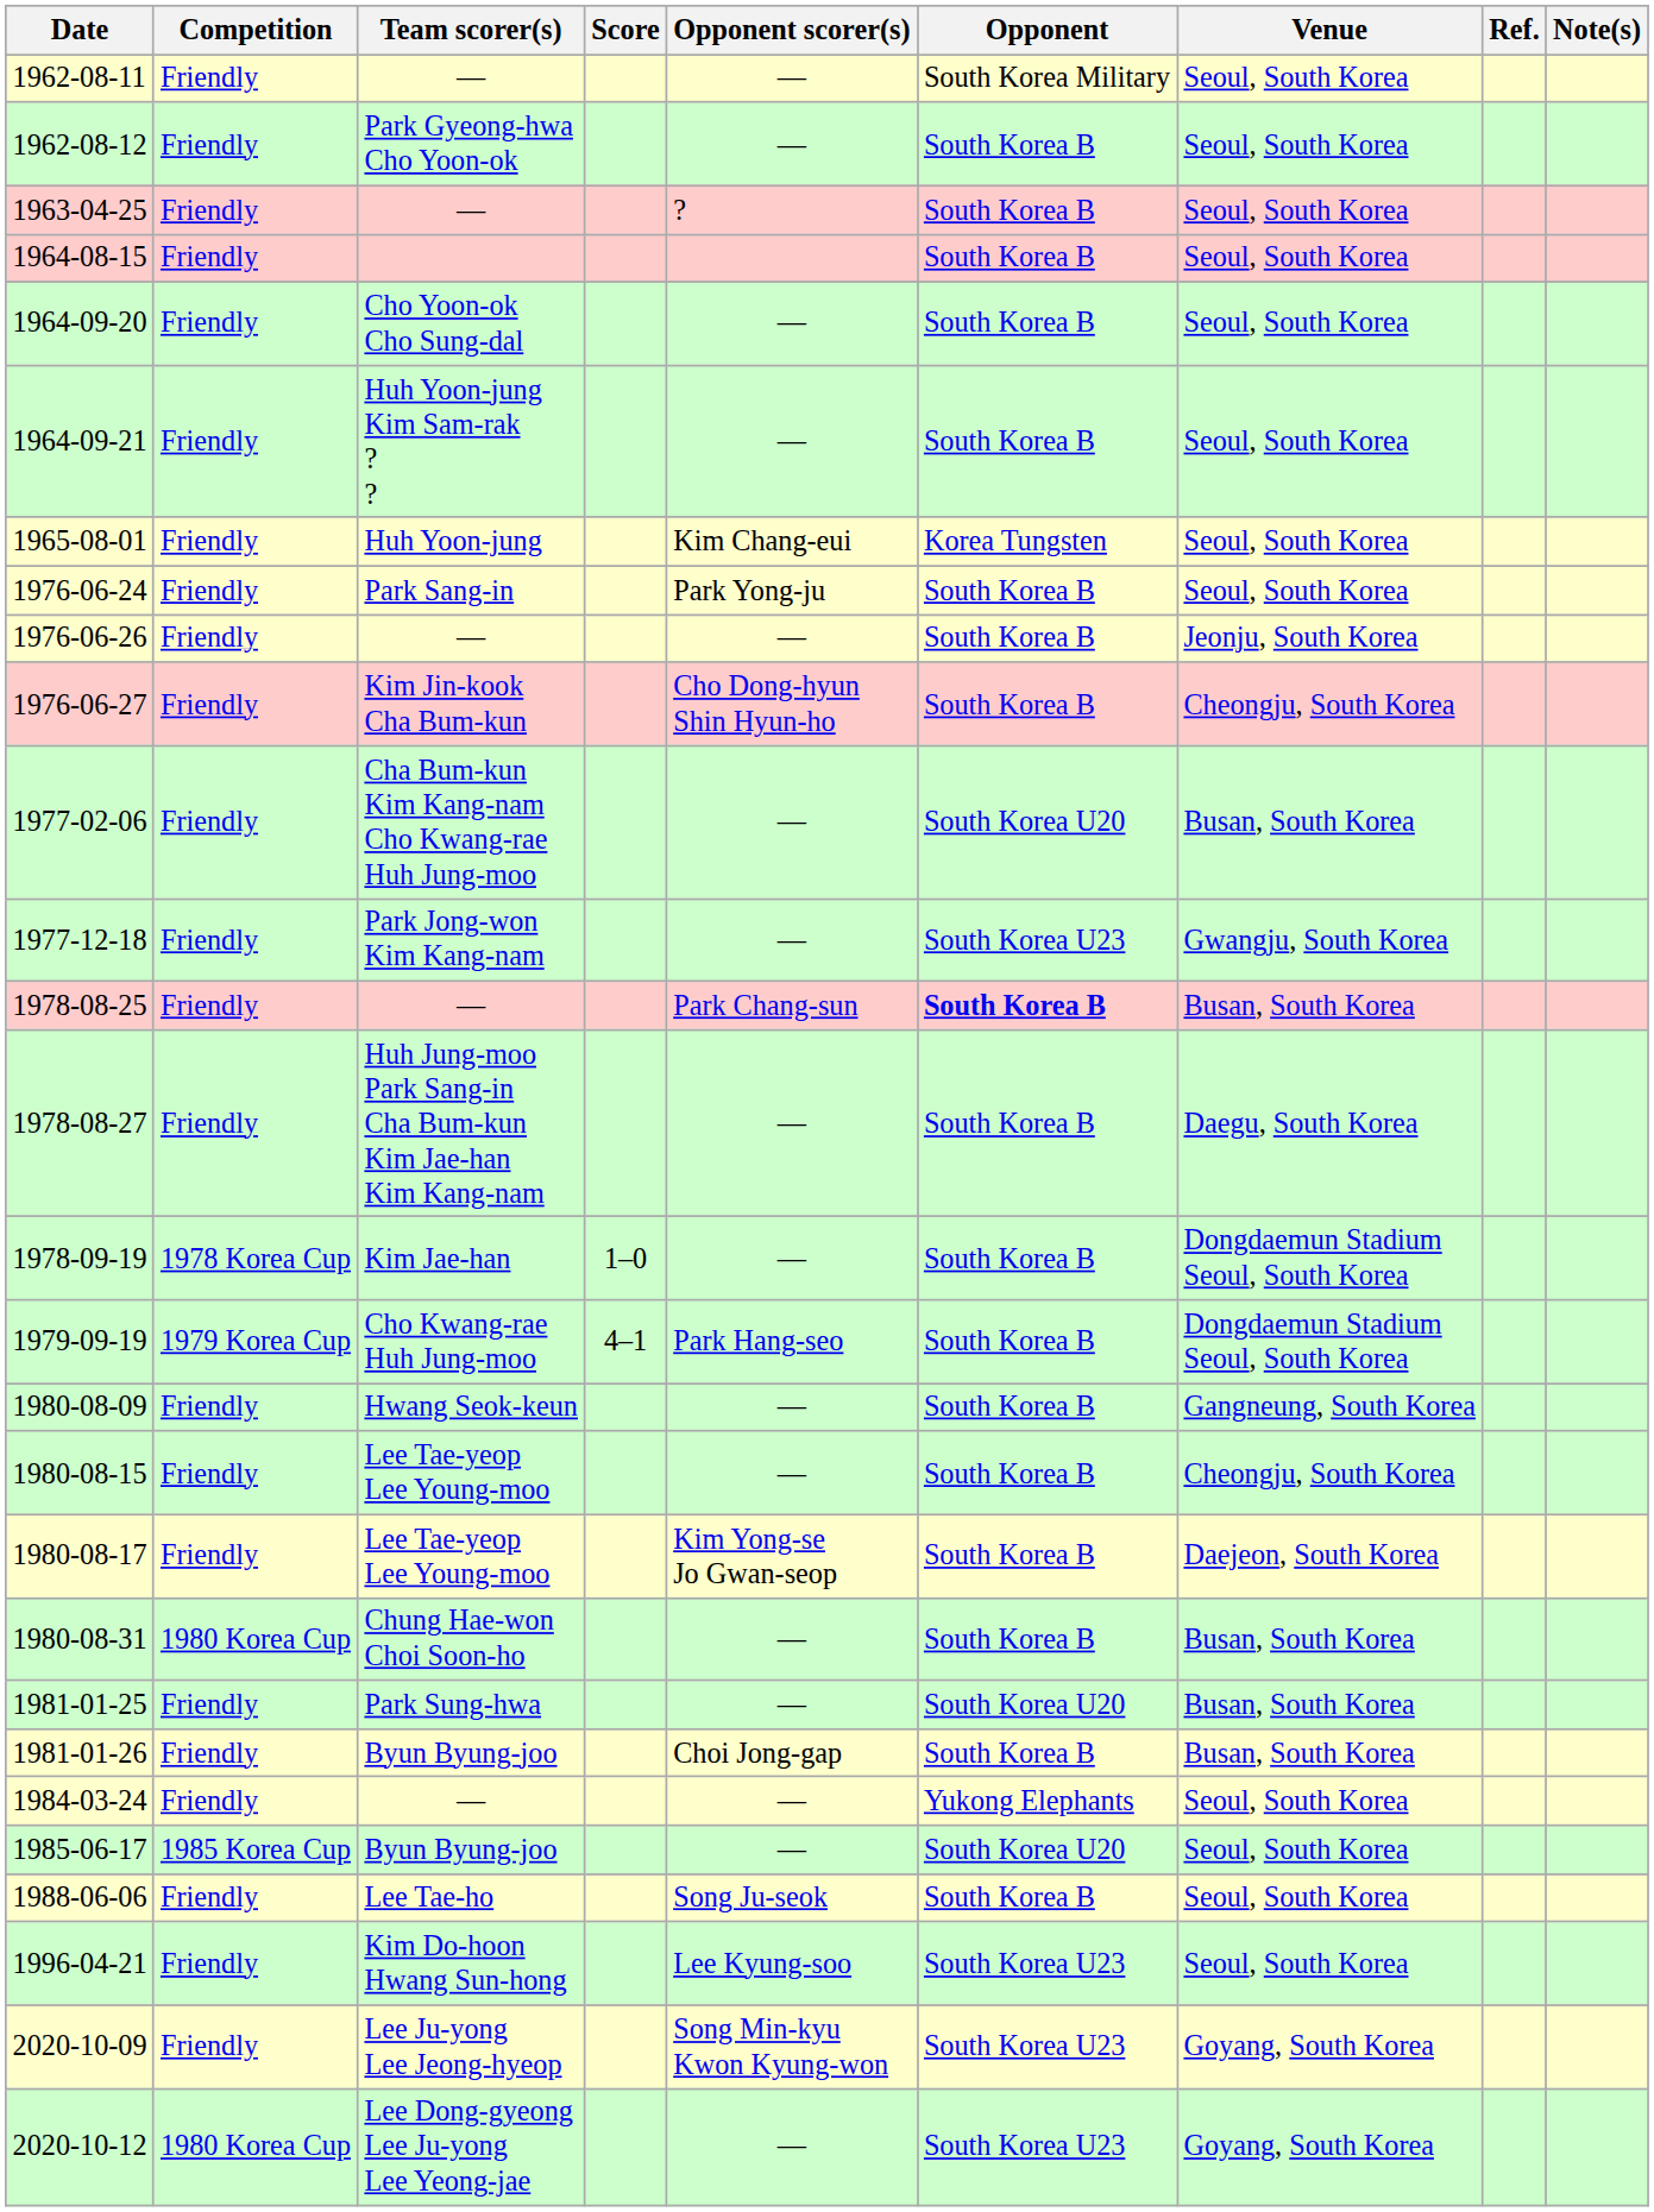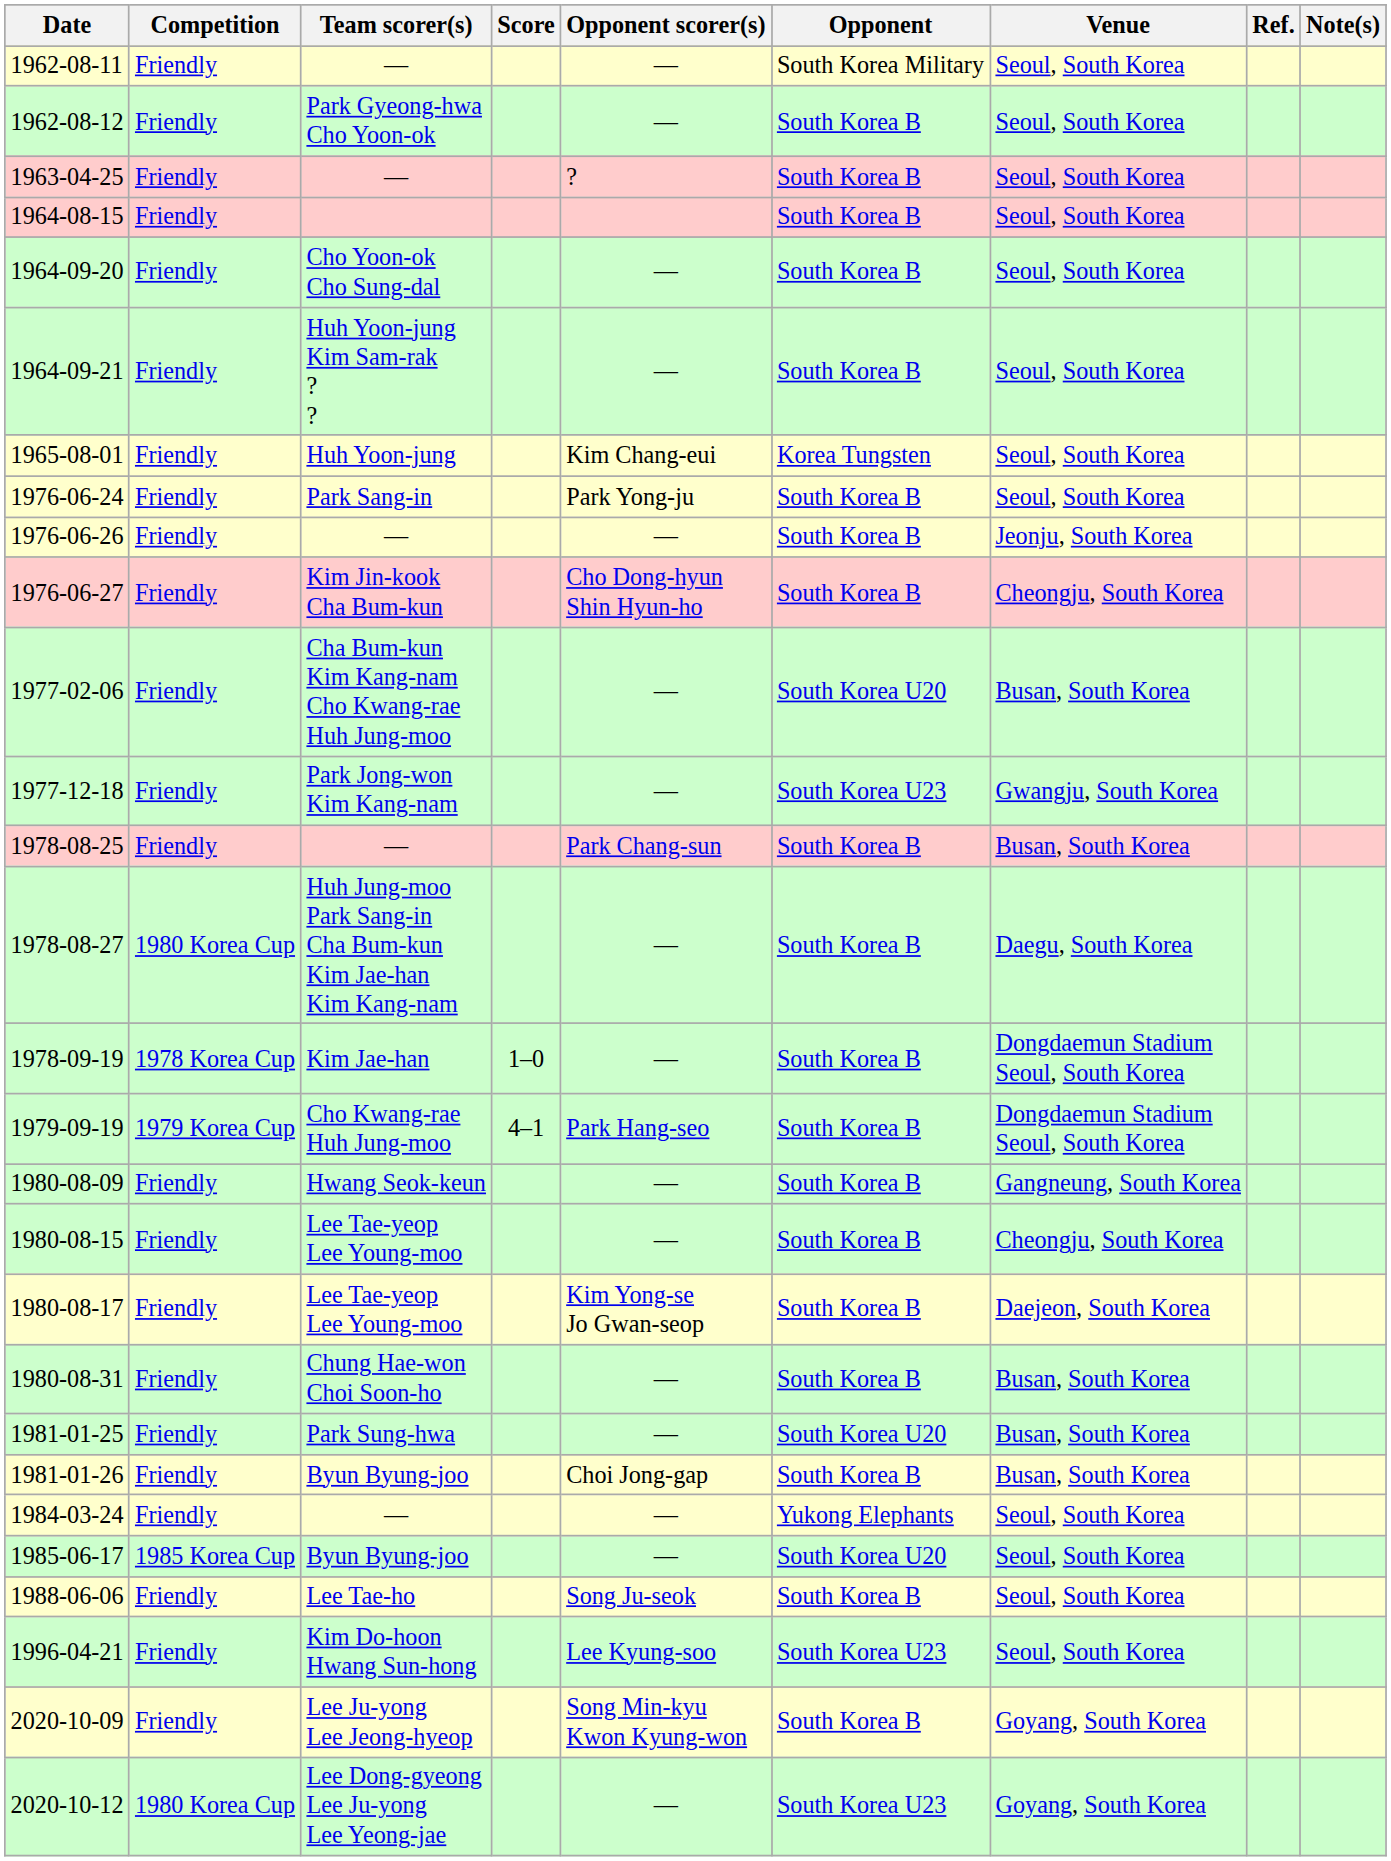 <table class="wikitable" style="font-size:88%;">
 <tr>
 <th>Date</th>
 <th>Competition</th>
 <th>Team scorer(s)</th>
 <th>Score</th>
 <th>Opponent scorer(s)</th>
 <th>Opponent</th>
 <th>Venue</th>
 <th>Ref.</th>
 <th>Note(s)</th>
 </tr>
 <tr bgcolor="#ffffcc">
 <td>1962-08-11</td>
 <td><a href='#'>Friendly</a></td>
 <td align="center">—</td>
 <td></td>
 <td align="center">—</td>
 <td> South Korea Military</td>
 <td><a href='#'>Seoul</a>, <a href='#'>South Korea</a></td>
 <td></td>
 <td></td>
 </tr>
 <tr bgcolor="#ccffcc">
 <td>1962-08-12</td>
 <td><a href='#'>Friendly</a></td>
 <td><a href='#'>Park Gyeong-hwa</a> <br><a href='#'>Cho Yoon-ok</a> </td>
 <td></td>
 <td align="center">—</td>
 <td> <a href='#'>South Korea B</a></td>
 <td><a href='#'>Seoul</a>, <a href='#'>South Korea</a></td>
 <td></td>
 <td></td>
 </tr>
 <tr bgcolor="#ffcccc">
 <td>1963-04-25</td>
 <td><a href='#'>Friendly</a></td>
 <td align="center">—</td>
 <td></td>
 <td>? </td>
 <td> <a href='#'>South Korea B</a></td>
 <td><a href='#'>Seoul</a>, <a href='#'>South Korea</a></td>
 <td></td>
 <td></td>
 </tr>
 <tr bgcolor="#ffcccc">
 <td>1964-08-15</td>
 <td><a href='#'>Friendly</a></td>
 <td></td>
 <td></td>
 <td></td>
 <td> <a href='#'>South Korea B</a></td>
 <td><a href='#'>Seoul</a>, <a href='#'>South Korea</a></td>
 <td></td>
 <td></td>
 </tr>
 <tr bgcolor="#ccffcc">
 <td>1964-09-20</td>
 <td><a href='#'>Friendly</a></td>
 <td><a href='#'>Cho Yoon-ok</a> <br><a href='#'>Cho Sung-dal</a> </td>
 <td></td>
 <td align="center">—</td>
 <td> <a href='#'>South Korea B</a></td>
 <td><a href='#'>Seoul</a>, <a href='#'>South Korea</a></td>
 <td></td>
 <td></td>
 </tr>
 <tr bgcolor="#ccffcc">
 <td>1964-09-21</td>
 <td><a href='#'>Friendly</a></td>
 <td><a href='#'>Huh Yoon-jung</a> <br><a href='#'>Kim Sam-rak</a> <br>? <br>? </td>
 <td></td>
 <td align="center">—</td>
 <td> <a href='#'>South Korea B</a></td>
 <td><a href='#'>Seoul</a>, <a href='#'>South Korea</a></td>
 <td></td>
 <td></td>
 </tr>
 <tr bgcolor="#ffffcc">
 <td>1965-08-01</td>
 <td><a href='#'>Friendly</a></td>
 <td><a href='#'>Huh Yoon-jung</a> </td>
 <td></td>
 <td>Kim Chang-eui </td>
 <td> <a href='#'>Korea Tungsten</a></td>
 <td><a href='#'>Seoul</a>, <a href='#'>South Korea</a></td>
 <td></td>
 <td></td>
 </tr>
 <tr bgcolor="#ffffcc">
 <td>1976-06-24</td>
 <td><a href='#'>Friendly</a></td>
 <td><a href='#'>Park Sang-in</a> </td>
 <td></td>
 <td>Park Yong-ju </td>
 <td> <a href='#'>South Korea B</a></td>
 <td><a href='#'>Seoul</a>, <a href='#'>South Korea</a></td>
 <td></td>
 <td></td>
 </tr>
 <tr bgcolor="#ffffcc">
 <td>1976-06-26</td>
 <td><a href='#'>Friendly</a></td>
 <td align="center">—</td>
 <td></td>
 <td align="center">—</td>
 <td> <a href='#'>South Korea B</a></td>
 <td><a href='#'>Jeonju</a>, <a href='#'>South Korea</a></td>
 <td></td>
 <td></td>
 </tr>
 <tr bgcolor="#ffcccc">
 <td>1976-06-27</td>
 <td><a href='#'>Friendly</a></td>
 <td><a href='#'>Kim Jin-kook</a> <br><a href='#'>Cha Bum-kun</a> </td>
 <td></td>
 <td><a href='#'>Cho Dong-hyun</a> <br><a href='#'>Shin Hyun-ho</a> </td>
 <td> <a href='#'>South Korea B</a></td>
 <td><a href='#'>Cheongju</a>, <a href='#'>South Korea</a></td>
 <td></td>
 <td></td>
 </tr>
 <tr bgcolor="#ccffcc">
 <td>1977-02-06</td>
 <td><a href='#'>Friendly</a></td>
 <td><a href='#'>Cha Bum-kun</a> <br><a href='#'>Kim Kang-nam</a> <br><a href='#'>Cho Kwang-rae</a> <br><a href='#'>Huh Jung-moo</a> </td>
 <td></td>
 <td align="center">—</td>
 <td> <a href='#'>South Korea U20</a></td>
 <td><a href='#'>Busan</a>, <a href='#'>South Korea</a></td>
 <td></td>
 <td></td>
 </tr>
 <tr bgcolor="#ccffcc">
 <td>1977-12-18</td>
 <td><a href='#'>Friendly</a></td>
 <td><a href='#'>Park Jong-won</a> <br><a href='#'>Kim Kang-nam</a> </td>
 <td></td>
 <td align="center">—</td>
 <td> <a href='#'>South Korea U23</a></td>
 <td><a href='#'>Gwangju</a>, <a href='#'>South Korea</a></td>
 <td></td>
 <td></td>
 </tr>
 <tr bgcolor="#ffcccc">
 <td>1978-08-25</td>
 <td><a href='#'>Friendly</a></td>
 <td align="center">—</td>
 <td></td>
 <td><a href='#'>Park Chang-sun</a> </td>
-<td><strong> <a href='#'>South Korea B</a></strong></td>
+<td> <a href='#'>South Korea B</a></td>
 <td><a href='#'>Busan</a>, <a href='#'>South Korea</a></td>
 <td></td>
 <td></td>
 </tr>
 <tr bgcolor="#ccffcc">
 <td>1978-08-27</td>
-<td><a href='#'>Friendly</a></td>
+<td><a href='#'>1980 Korea Cup</a></td>
 <td><a href='#'>Huh Jung-moo</a> <br><a href='#'>Park Sang-in</a> <br><a href='#'>Cha Bum-kun</a> <br><a href='#'>Kim Jae-han</a> <br><a href='#'>Kim Kang-nam</a> </td>
 <td></td>
 <td align="center">—</td>
 <td> <a href='#'>South Korea B</a></td>
 <td><a href='#'>Daegu</a>, <a href='#'>South Korea</a></td>
 <td></td>
 <td></td>
 </tr>
 <tr bgcolor="#ccffcc">
 <td>1978-09-19</td>
 <td><a href='#'>1978 Korea Cup</a></td>
 <td><a href='#'>Kim Jae-han</a> </td>
 <td style="text-align:center;">1–0</td>
 <td align="center">—</td>
 <td> <a href='#'>South Korea B</a></td>
 <td><a href='#'>Dongdaemun Stadium</a><br><a href='#'>Seoul</a>, <a href='#'>South Korea</a></td>
 <td></td>
 <td></td>
 </tr>
 <tr bgcolor="#ccffcc">
 <td>1979-09-19</td>
 <td><a href='#'>1979 Korea Cup</a></td>
 <td><a href='#'>Cho Kwang-rae</a> <br><a href='#'>Huh Jung-moo</a> </td>
 <td style="text-align:center;">4–1</td>
 <td><a href='#'>Park Hang-seo</a> </td>
 <td> <a href='#'>South Korea B</a></td>
 <td><a href='#'>Dongdaemun Stadium</a><br><a href='#'>Seoul</a>, <a href='#'>South Korea</a></td>
 <td></td>
 <td></td>
 </tr>
 <tr bgcolor="#ccffcc">
 <td>1980-08-09</td>
 <td><a href='#'>Friendly</a></td>
 <td><a href='#'>Hwang Seok-keun</a> </td>
 <td></td>
 <td align="center">—</td>
 <td> <a href='#'>South Korea B</a></td>
 <td><a href='#'>Gangneung</a>, <a href='#'>South Korea</a></td>
 <td></td>
 <td></td>
 </tr>
 <tr bgcolor="#ccffcc">
 <td>1980-08-15</td>
 <td><a href='#'>Friendly</a></td>
 <td><a href='#'>Lee Tae-yeop</a> <br><a href='#'>Lee Young-moo</a> </td>
 <td></td>
 <td align="center">—</td>
 <td> <a href='#'>South Korea B</a></td>
 <td><a href='#'>Cheongju</a>, <a href='#'>South Korea</a></td>
 <td></td>
 <td></td>
 </tr>
 <tr bgcolor="#ffffcc">
 <td>1980-08-17</td>
 <td><a href='#'>Friendly</a></td>
 <td><a href='#'>Lee Tae-yeop</a> <br><a href='#'>Lee Young-moo</a> </td>
 <td></td>
 <td><a href='#'>Kim Yong-se</a> <br>Jo Gwan-seop </td>
 <td> <a href='#'>South Korea B</a></td>
 <td><a href='#'>Daejeon</a>, <a href='#'>South Korea</a></td>
 <td></td>
 <td></td>
 </tr>
 <tr bgcolor="#ccffcc">
 <td>1980-08-31</td>
-<td><a href='#'>1980 Korea Cup</a></td>
+<td><a href='#'>Friendly</a></td>
 <td><a href='#'>Chung Hae-won</a> <br><a href='#'>Choi Soon-ho</a> </td>
 <td></td>
 <td align="center">—</td>
 <td> <a href='#'>South Korea B</a></td>
 <td><a href='#'>Busan</a>, <a href='#'>South Korea</a></td>
 <td></td>
 <td></td>
 </tr>
 <tr bgcolor="#ccffcc">
 <td>1981-01-25</td>
 <td><a href='#'>Friendly</a></td>
 <td><a href='#'>Park Sung-hwa</a> </td>
 <td></td>
 <td align="center">—</td>
 <td> <a href='#'>South Korea U20</a></td>
 <td><a href='#'>Busan</a>, <a href='#'>South Korea</a></td>
 <td></td>
 <td></td>
 </tr>
 <tr bgcolor="#ffffcc">
 <td>1981-01-26</td>
 <td><a href='#'>Friendly</a></td>
 <td><a href='#'>Byun Byung-joo</a> </td>
 <td></td>
 <td>Choi Jong-gap </td>
 <td> <a href='#'>South Korea B</a></td>
 <td><a href='#'>Busan</a>, <a href='#'>South Korea</a></td>
 <td></td>
 <td></td>
 </tr>
 <tr bgcolor="#ffffcc">
 <td>1984-03-24</td>
 <td><a href='#'>Friendly</a></td>
 <td align="center">—</td>
 <td></td>
 <td align="center">—</td>
 <td> <a href='#'>Yukong Elephants</a></td>
 <td><a href='#'>Seoul</a>, <a href='#'>South Korea</a></td>
 <td></td>
 <td></td>
 </tr>
 <tr bgcolor="#ccffcc">
 <td>1985-06-17</td>
 <td><a href='#'>1985 Korea Cup</a></td>
 <td><a href='#'>Byun Byung-joo</a> </td>
 <td></td>
 <td align="center">—</td>
 <td> <a href='#'>South Korea U20</a></td>
 <td><a href='#'>Seoul</a>, <a href='#'>South Korea</a></td>
 <td></td>
 <td></td>
 </tr>
 <tr bgcolor="#ffffcc">
 <td>1988-06-06</td>
 <td><a href='#'>Friendly</a></td>
 <td><a href='#'>Lee Tae-ho</a> </td>
 <td></td>
 <td><a href='#'>Song Ju-seok</a> </td>
 <td> <a href='#'>South Korea B</a></td>
 <td><a href='#'>Seoul</a>, <a href='#'>South Korea</a></td>
 <td></td>
 <td></td>
 </tr>
 <tr bgcolor="#ccffcc">
 <td>1996-04-21</td>
 <td><a href='#'>Friendly</a></td>
 <td><a href='#'>Kim Do-hoon</a> <br><a href='#'>Hwang Sun-hong</a> </td>
 <td></td>
 <td><a href='#'>Lee Kyung-soo</a> </td>
 <td> <a href='#'>South Korea U23</a></td>
 <td><a href='#'>Seoul</a>, <a href='#'>South Korea</a></td>
 <td></td>
 <td></td>
 </tr>
 <tr bgcolor="#ffffcc">
 <td>2020-10-09</td>
 <td><a href='#'>Friendly</a></td>
 <td><a href='#'>Lee Ju-yong</a> <br><a href='#'>Lee Jeong-hyeop</a> </td>
 <td></td>
 <td><a href='#'>Song Min-kyu</a> <br><a href='#'>Kwon Kyung-won</a> </td>
-<td> <a href='#'>South Korea U23</a></td>
+<td> <a href='#'>South Korea B</a></td>
 <td><a href='#'>Goyang</a>, <a href='#'>South Korea</a></td>
 <td></td>
 <td></td>
 </tr>
 <tr bgcolor="#ccffcc">
 <td>2020-10-12</td>
 <td><a href='#'>1980 Korea Cup</a></td>
 <td><a href='#'>Lee Dong-gyeong</a> <br><a href='#'>Lee Ju-yong</a> <br><a href='#'>Lee Yeong-jae</a> </td>
 <td></td>
 <td align="center">—</td>
 <td> <a href='#'>South Korea U23</a></td>
 <td><a href='#'>Goyang</a>, <a href='#'>South Korea</a></td>
 <td></td>
 <td></td>
 </tr>
 </table>
